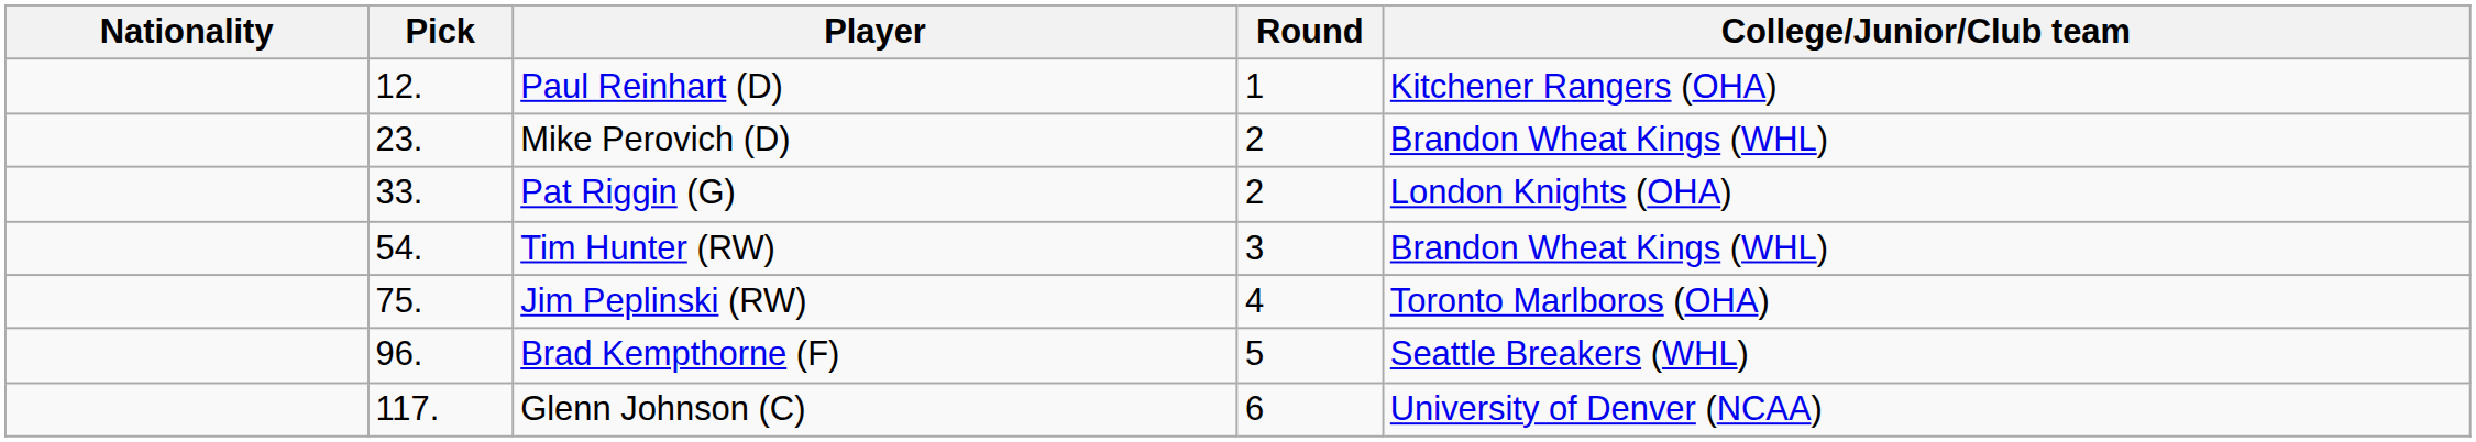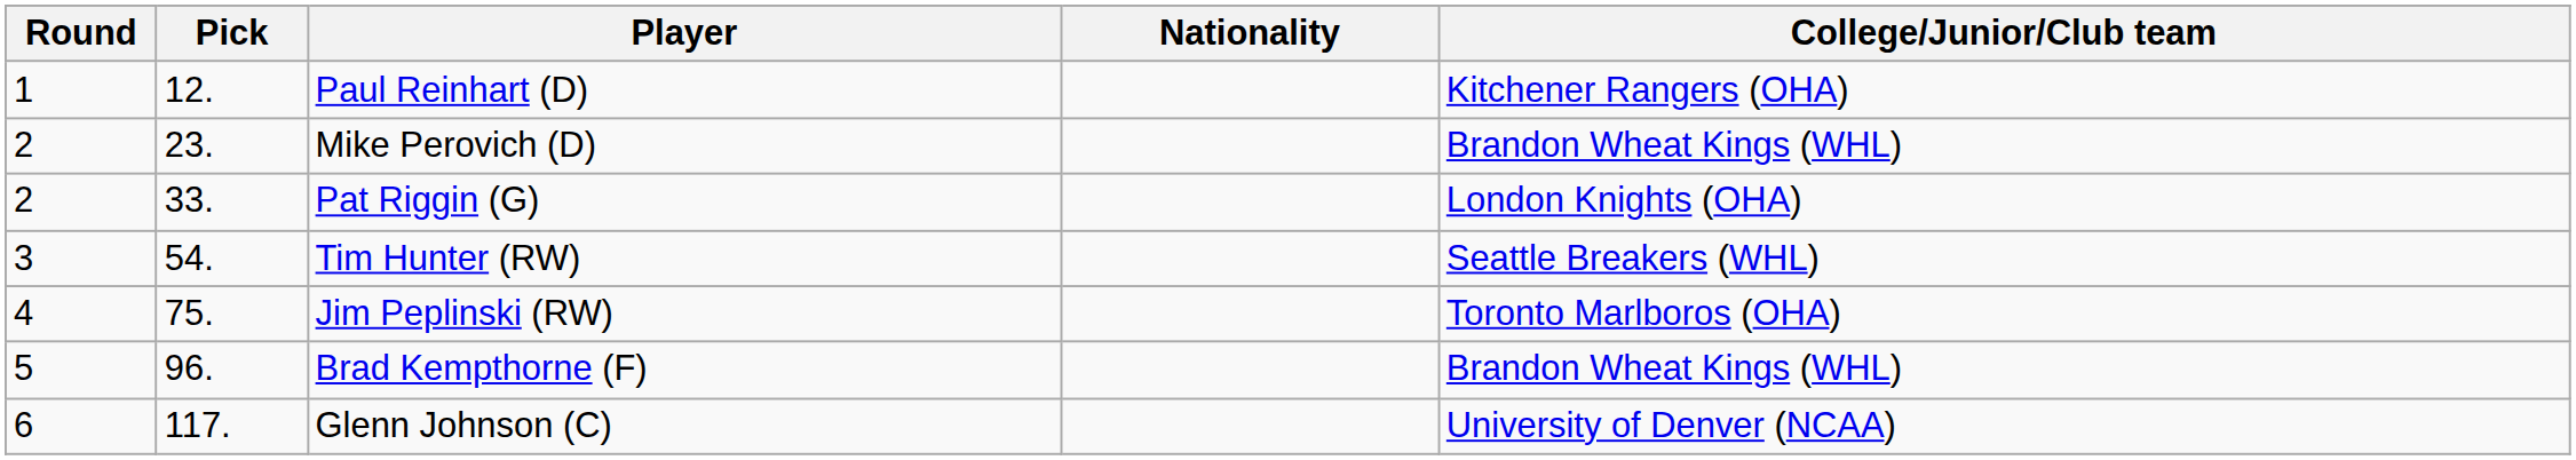 <table class="wikitable">
 <tr>
-<th bgcolor="#DDDDFF" width="12.5%">Nationality</th>
+<th bgcolor="#DDDDFF" width="5%">Round</th>
 <th bgcolor="#DDDDFF" width="5%">Pick</th>
 <th bgcolor="#DDDDFF" width="25%">Player</th>
-<th bgcolor="#DDDDFF" width="5%">Round</th>
+<th bgcolor="#DDDDFF" width="12.5%">Nationality</th>
 <th bgcolor="#DDDDFF" width="37.5%">College/Junior/Club team</th>
 </tr>
 <tr>
-<td></td>
+<td>1</td>
 <td>12.</td>
 <td><a href='#'>Paul Reinhart</a> (D)</td>
-<td>1</td>
+<td></td>
 <td><a href='#'>Kitchener Rangers</a> (<a href='#'>OHA</a>)</td>
 </tr>
 <tr>
-<td></td>
+<td>2</td>
 <td>23.</td>
 <td>Mike Perovich (D)</td>
-<td>2</td>
+<td></td>
 <td><a href='#'>Brandon Wheat Kings</a> (<a href='#'>WHL</a>)</td>
 </tr>
 <tr>
-<td></td>
+<td>2</td>
 <td>33.</td>
 <td><a href='#'>Pat Riggin</a> (G)</td>
-<td>2</td>
+<td></td>
 <td><a href='#'>London Knights</a> (<a href='#'>OHA</a>)</td>
 </tr>
 <tr>
-<td></td>
+<td>3</td>
 <td>54.</td>
 <td><a href='#'>Tim Hunter</a> (RW)</td>
-<td>3</td>
+<td></td>
+<td><a href='#'>Seattle Breakers</a> (<a href='#'>WHL</a>)</td>
+</tr>
+<tr>
+<td>4</td>
+<td>75.</td>
+<td><a href='#'>Jim Peplinski</a> (RW)</td>
+<td></td>
+<td><a href='#'>Toronto Marlboros</a> (<a href='#'>OHA</a>)</td>
+</tr>
+<tr>
+<td>5</td>
+<td>96.</td>
+<td><a href='#'>Brad Kempthorne</a> (F)</td>
+<td></td>
 <td><a href='#'>Brandon Wheat Kings</a> (<a href='#'>WHL</a>)</td>
 </tr>
 <tr>
-<td></td>
-<td>75.</td>
-<td><a href='#'>Jim Peplinski</a> (RW)</td>
-<td>4</td>
-<td><a href='#'>Toronto Marlboros</a> (<a href='#'>OHA</a>)</td>
-</tr>
-<tr>
-<td></td>
-<td>96.</td>
-<td><a href='#'>Brad Kempthorne</a> (F)</td>
-<td>5</td>
-<td><a href='#'>Seattle Breakers</a> (<a href='#'>WHL</a>)</td>
-</tr>
-<tr>
-<td></td>
+<td>6</td>
 <td>117.</td>
 <td>Glenn Johnson (C)</td>
-<td>6</td>
+<td></td>
 <td><a href='#'>University of Denver</a> (<a href='#'>NCAA</a>)</td>
 </tr>
 </table>
